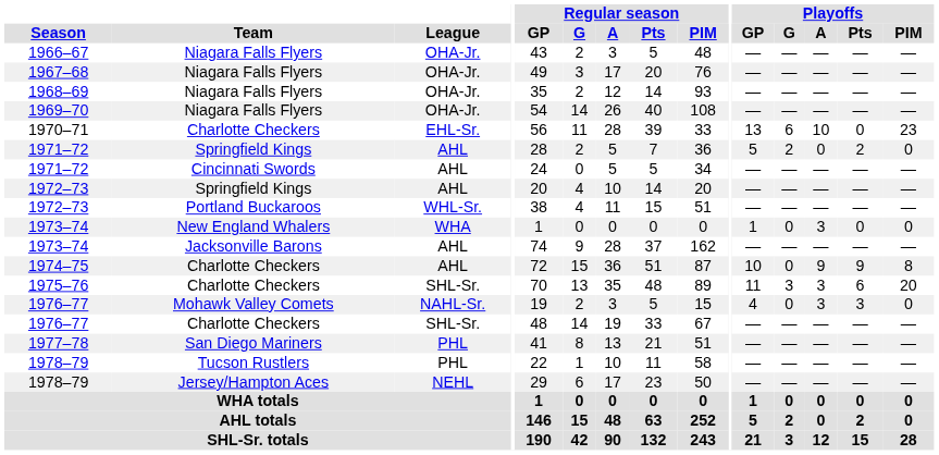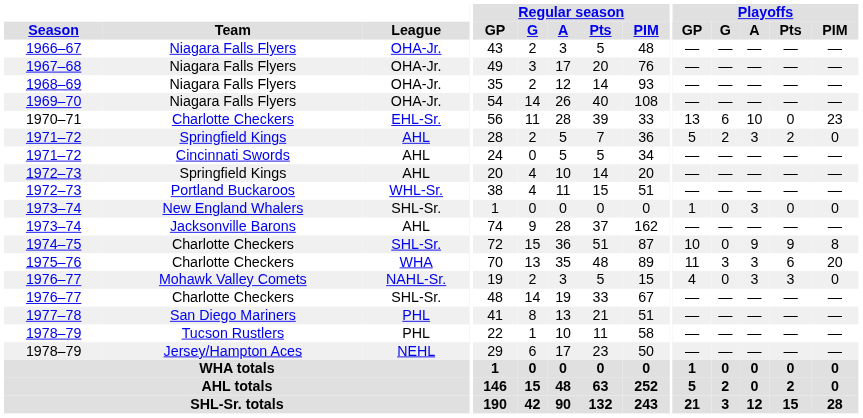 <table border="0" cellpadding="1" cellspacing="0" style="text-align:center; width:60em">
 <tr bgcolor="#e0e0e0">
 <th colspan="3" bgcolor="#ffffff"></th>
 <th rowspan="99" bgcolor="#ffffff"></th>
 <th colspan="5"><a href='#'>Regular season</a></th>
 <th rowspan="99" bgcolor="#ffffff"></th>
 <th colspan="5"><a href='#'>Playoffs</a></th>
 </tr>
 <tr bgcolor="#e0e0e0">
 <th><a href='#'>Season</a></th>
 <th>Team</th>
 <th>League</th>
 <th>GP</th>
 <th><a href='#'>G</a></th>
 <th><a href='#'>A</a></th>
 <th><a href='#'>Pts</a></th>
 <th><a href='#'>PIM</a></th>
 <th>GP</th>
 <th>G</th>
 <th>A</th>
 <th>Pts</th>
 <th>PIM</th>
 </tr>
 <tr>
 <td><a href='#'>1966–67</a></td>
 <td><a href='#'>Niagara Falls Flyers</a></td>
 <td><a href='#'>OHA-Jr.</a></td>
 <td>43</td>
 <td>2</td>
 <td>3</td>
 <td>5</td>
 <td>48</td>
 <td>—</td>
 <td>—</td>
 <td>—</td>
 <td>—</td>
 <td>—</td>
 </tr>
 <tr bgcolor="#f0f0f0">
 <td><a href='#'>1967–68</a></td>
 <td>Niagara Falls Flyers</td>
 <td>OHA-Jr.</td>
 <td>49</td>
 <td>3</td>
 <td>17</td>
 <td>20</td>
 <td>76</td>
 <td>—</td>
 <td>—</td>
 <td>—</td>
 <td>—</td>
 <td>—</td>
 </tr>
 <tr>
 <td><a href='#'>1968–69</a></td>
 <td>Niagara Falls Flyers</td>
 <td>OHA-Jr.</td>
 <td>35</td>
 <td>2</td>
 <td>12</td>
 <td>14</td>
 <td>93</td>
 <td>—</td>
 <td>—</td>
 <td>—</td>
 <td>—</td>
 <td>—</td>
 </tr>
 <tr bgcolor="#f0f0f0">
 <td><a href='#'>1969–70</a></td>
 <td>Niagara Falls Flyers</td>
 <td>OHA-Jr.</td>
 <td>54</td>
 <td>14</td>
 <td>26</td>
 <td>40</td>
 <td>108</td>
 <td>—</td>
 <td>—</td>
 <td>—</td>
 <td>—</td>
 <td>—</td>
 </tr>
 <tr>
 <td>1970–71</td>
 <td><a href='#'>Charlotte Checkers</a></td>
 <td><a href='#'>EHL-Sr.</a></td>
 <td>56</td>
 <td>11</td>
 <td>28</td>
 <td>39</td>
 <td>33</td>
 <td>13</td>
 <td>6</td>
 <td>10</td>
 <td>0</td>
 <td>23</td>
 </tr>
 <tr bgcolor="#f0f0f0">
 <td><a href='#'>1971–72</a></td>
 <td><a href='#'>Springfield Kings</a></td>
 <td><a href='#'>AHL</a></td>
 <td>28</td>
 <td>2</td>
 <td>5</td>
 <td>7</td>
 <td>36</td>
 <td>5</td>
 <td>2</td>
-<td>0</td>
+<td>3</td>
 <td>2</td>
 <td>0</td>
 </tr>
 <tr>
 <td><a href='#'>1971–72</a></td>
 <td><a href='#'>Cincinnati Swords</a></td>
 <td>AHL</td>
 <td>24</td>
 <td>0</td>
 <td>5</td>
 <td>5</td>
 <td>34</td>
 <td>—</td>
 <td>—</td>
 <td>—</td>
 <td>—</td>
 <td>—</td>
 </tr>
 <tr bgcolor="#f0f0f0">
 <td><a href='#'>1972–73</a></td>
 <td>Springfield Kings</td>
 <td>AHL</td>
 <td>20</td>
 <td>4</td>
 <td>10</td>
 <td>14</td>
 <td>20</td>
 <td>—</td>
 <td>—</td>
 <td>—</td>
 <td>—</td>
 <td>—</td>
 </tr>
 <tr>
 <td><a href='#'>1972–73</a></td>
 <td><a href='#'>Portland Buckaroos</a></td>
 <td><a href='#'>WHL-Sr.</a></td>
 <td>38</td>
 <td>4</td>
 <td>11</td>
 <td>15</td>
 <td>51</td>
 <td>—</td>
 <td>—</td>
 <td>—</td>
 <td>—</td>
 <td>—</td>
 </tr>
 <tr bgcolor="#f0f0f0">
 <td><a href='#'>1973–74</a></td>
 <td><a href='#'>New England Whalers</a></td>
-<td><a href='#'>WHA</a></td>
+<td>SHL-Sr.</td>
 <td>1</td>
 <td>0</td>
 <td>0</td>
 <td>0</td>
 <td>0</td>
 <td>1</td>
 <td>0</td>
 <td>3</td>
 <td>0</td>
 <td>0</td>
 </tr>
 <tr>
 <td><a href='#'>1973–74</a></td>
 <td><a href='#'>Jacksonville Barons</a></td>
 <td>AHL</td>
 <td>74</td>
 <td>9</td>
 <td>28</td>
 <td>37</td>
 <td>162</td>
 <td>—</td>
 <td>—</td>
 <td>—</td>
 <td>—</td>
 <td>—</td>
 </tr>
 <tr bgcolor="#f0f0f0">
 <td><a href='#'>1974–75</a></td>
 <td>Charlotte Checkers</td>
-<td>AHL</td>
+<td><a href='#'>SHL-Sr.</a></td>
 <td>72</td>
 <td>15</td>
 <td>36</td>
 <td>51</td>
 <td>87</td>
 <td>10</td>
 <td>0</td>
 <td>9</td>
 <td>9</td>
 <td>8</td>
 </tr>
 <tr>
 <td><a href='#'>1975–76</a></td>
 <td>Charlotte Checkers</td>
-<td>SHL-Sr.</td>
+<td><a href='#'>WHA</a></td>
 <td>70</td>
 <td>13</td>
 <td>35</td>
 <td>48</td>
 <td>89</td>
 <td>11</td>
 <td>3</td>
 <td>3</td>
 <td>6</td>
 <td>20</td>
 </tr>
 <tr bgcolor="#f0f0f0">
 <td><a href='#'>1976–77</a></td>
 <td><a href='#'>Mohawk Valley Comets</a></td>
 <td><a href='#'>NAHL-Sr.</a></td>
 <td>19</td>
 <td>2</td>
 <td>3</td>
 <td>5</td>
 <td>15</td>
 <td>4</td>
 <td>0</td>
 <td>3</td>
 <td>3</td>
 <td>0</td>
 </tr>
 <tr>
 <td><a href='#'>1976–77</a></td>
 <td>Charlotte Checkers</td>
 <td>SHL-Sr.</td>
 <td>48</td>
 <td>14</td>
 <td>19</td>
 <td>33</td>
 <td>67</td>
 <td>—</td>
 <td>—</td>
 <td>—</td>
 <td>—</td>
 <td>—</td>
 </tr>
 <tr bgcolor="#f0f0f0">
 <td><a href='#'>1977–78</a></td>
 <td><a href='#'>San Diego Mariners</a></td>
 <td><a href='#'>PHL</a></td>
 <td>41</td>
 <td>8</td>
 <td>13</td>
 <td>21</td>
 <td>51</td>
 <td>—</td>
 <td>—</td>
 <td>—</td>
 <td>—</td>
 <td>—</td>
 </tr>
 <tr>
 <td><a href='#'>1978–79</a></td>
 <td><a href='#'>Tucson Rustlers</a></td>
 <td>PHL</td>
 <td>22</td>
 <td>1</td>
 <td>10</td>
 <td>11</td>
 <td>58</td>
 <td>—</td>
 <td>—</td>
 <td>—</td>
 <td>—</td>
 <td>—</td>
 </tr>
 <tr bgcolor="#f0f0f0">
 <td>1978–79</td>
 <td><a href='#'>Jersey/Hampton Aces</a></td>
 <td><a href='#'>NEHL</a></td>
 <td>29</td>
 <td>6</td>
 <td>17</td>
 <td>23</td>
 <td>50</td>
 <td>—</td>
 <td>—</td>
 <td>—</td>
 <td>—</td>
 <td>—</td>
 </tr>
 <tr>
 </tr>
 <tr ALIGN="center" bgcolor="#e0e0e0">
 <th colspan="3">WHA totals</th>
 <th ALIGN="center">1</th>
 <th ALIGN="center">0</th>
 <th ALIGN="center">0</th>
 <th ALIGN="center">0</th>
 <th ALIGN="center">0</th>
 <th ALIGN="center">1</th>
 <th ALIGN="center">0</th>
 <th ALIGN="center">0</th>
 <th ALIGN="center">0</th>
 <th ALIGN="center">0</th>
 </tr>
 <tr>
 </tr>
 <tr ALIGN="center" bgcolor="#e0e0e0">
 <th colspan="3">AHL totals</th>
 <th ALIGN="center">146</th>
 <th ALIGN="center">15</th>
 <th ALIGN="center">48</th>
 <th ALIGN="center">63</th>
 <th ALIGN="center">252</th>
 <th ALIGN="center">5</th>
 <th ALIGN="center">2</th>
 <th ALIGN="center">0</th>
 <th ALIGN="center">2</th>
 <th ALIGN="center">0</th>
 </tr>
 <tr>
 </tr>
 <tr ALIGN="center" bgcolor="#e0e0e0">
 <th colspan="3">SHL-Sr. totals</th>
 <th ALIGN="center">190</th>
 <th ALIGN="center">42</th>
 <th ALIGN="center">90</th>
 <th ALIGN="center">132</th>
 <th ALIGN="center">243</th>
 <th ALIGN="center">21</th>
 <th ALIGN="center">3</th>
 <th ALIGN="center">12</th>
 <th ALIGN="center">15</th>
 <th ALIGN="center">28</th>
 </tr>
 </table>
